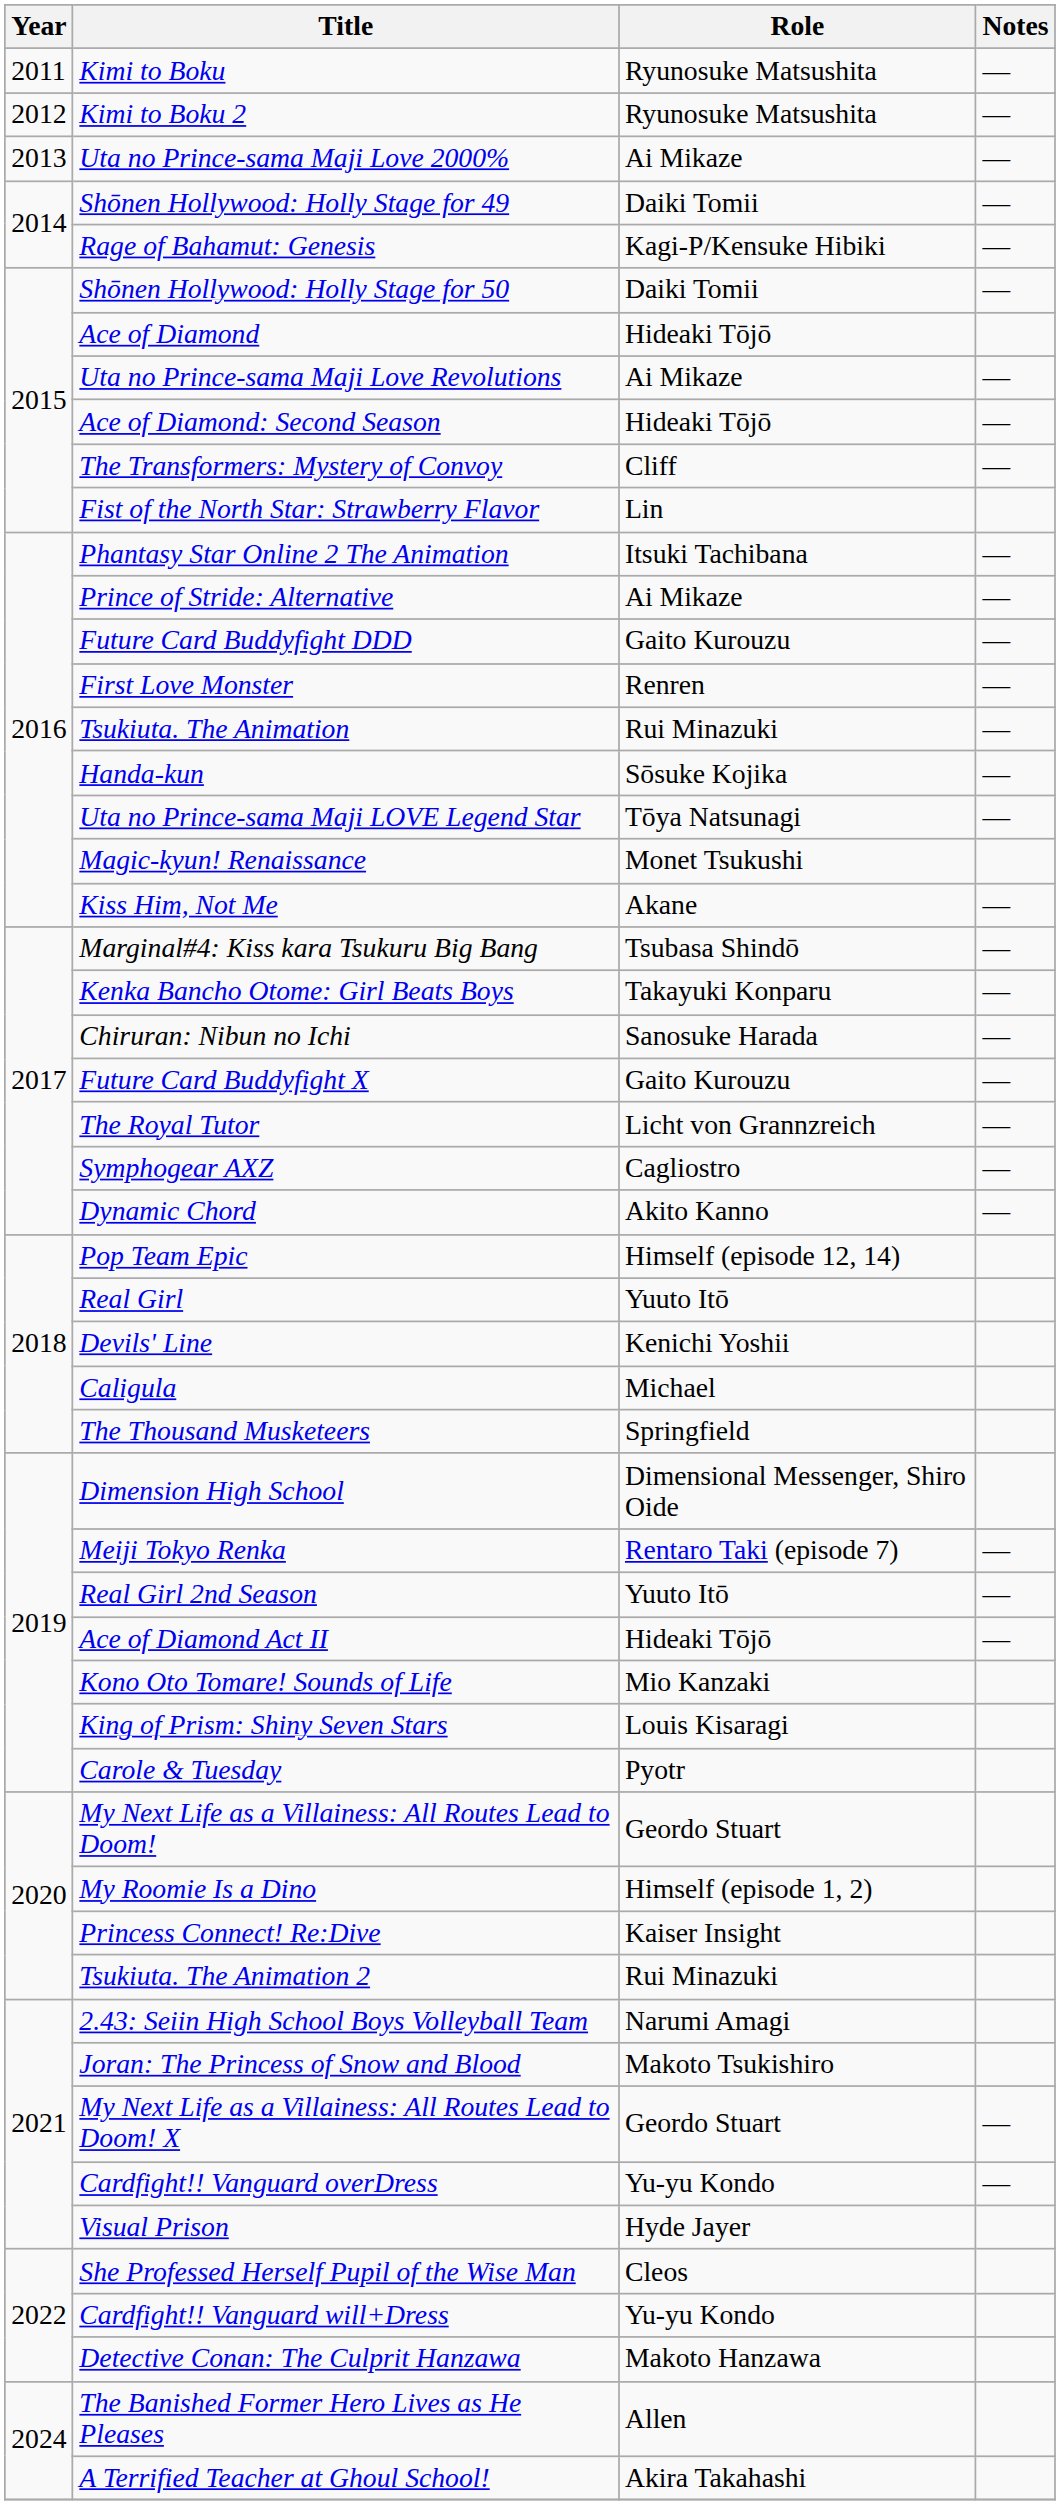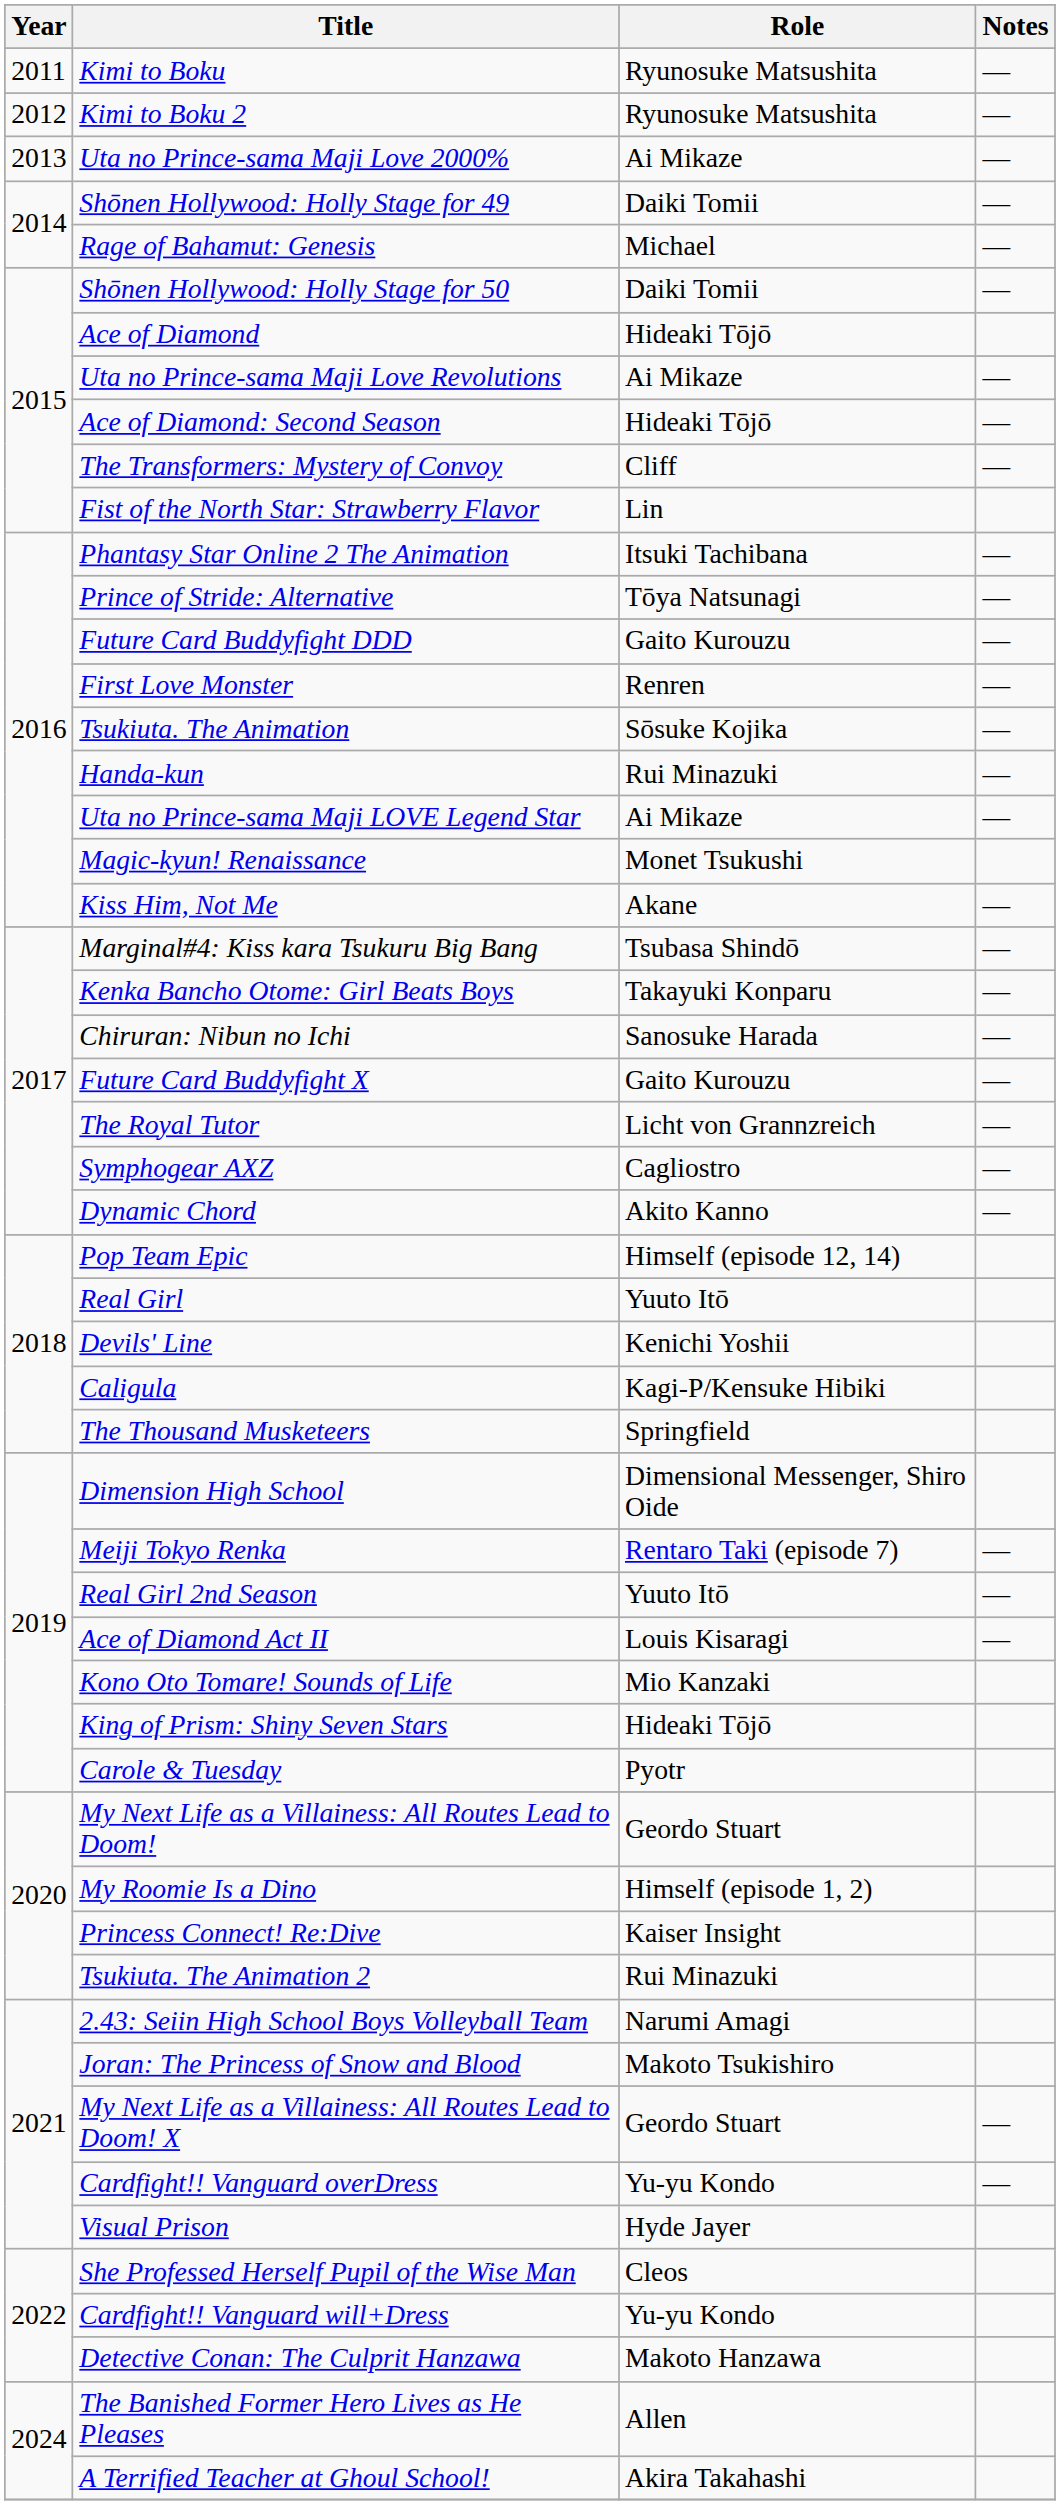 <table class="wikitable sortable">
 <tr>
 <th>Year</th>
 <th>Title</th>
 <th>Role</th>
 <th class="unsortable">Notes</th>
 </tr>
 <tr>
 <td>2011</td>
 <td><em><a href='#'>Kimi to Boku</a></em></td>
 <td>Ryunosuke Matsushita</td>
 <td>—</td>
 </tr>
 <tr>
 <td>2012</td>
 <td><em><a href='#'>Kimi to Boku 2</a></em></td>
 <td>Ryunosuke Matsushita</td>
 <td>—</td>
 </tr>
 <tr>
 <td>2013</td>
 <td><em><a href='#'>Uta no Prince-sama Maji Love 2000%</a></em></td>
 <td>Ai Mikaze</td>
 <td>—</td>
 </tr>
 <tr>
 <td rowspan="2">2014</td>
 <td><em><a href='#'>Shōnen Hollywood: Holly Stage for 49</a></em></td>
 <td>Daiki Tomii</td>
 <td>—</td>
 </tr>
 <tr>
 <td><em><a href='#'>Rage of Bahamut: Genesis</a></em></td>
-<td>Kagi-P/Kensuke Hibiki</td>
+<td>Michael</td>
 <td>—</td>
 </tr>
 <tr>
 <td rowspan="6">2015</td>
 <td><em><a href='#'>Shōnen Hollywood: Holly Stage for 50</a></em></td>
 <td>Daiki Tomii</td>
 <td>—</td>
 </tr>
 <tr>
 <td><em><a href='#'>Ace of Diamond</a></em></td>
 <td>Hideaki Tōjō</td>
 <td></td>
 </tr>
 <tr>
 <td><em><a href='#'>Uta no Prince-sama Maji Love Revolutions</a></em></td>
 <td>Ai Mikaze</td>
 <td>—</td>
 </tr>
 <tr>
 <td><em><a href='#'>Ace of Diamond: Second Season</a></em></td>
 <td>Hideaki Tōjō</td>
 <td>—</td>
 </tr>
 <tr>
 <td><em><a href='#'>The Transformers: Mystery of Convoy</a></em></td>
 <td>Cliff</td>
 <td>—</td>
 </tr>
 <tr>
 <td><em><a href='#'>Fist of the North Star: Strawberry Flavor</a></em></td>
 <td>Lin</td>
 <td></td>
 </tr>
 <tr>
 <td rowspan="9">2016</td>
 <td><em><a href='#'>Phantasy Star Online 2 The Animation</a></em></td>
 <td>Itsuki Tachibana</td>
 <td>—</td>
 </tr>
 <tr>
 <td><em><a href='#'>Prince of Stride: Alternative</a></em></td>
-<td>Ai Mikaze</td>
+<td>Tōya Natsunagi</td>
 <td>—</td>
 </tr>
 <tr>
 <td><em><a href='#'>Future Card Buddyfight DDD</a></em></td>
 <td>Gaito Kurouzu</td>
 <td>—</td>
 </tr>
 <tr>
 <td><em><a href='#'>First Love Monster</a></em></td>
 <td>Renren</td>
 <td>—</td>
 </tr>
 <tr>
 <td><em><a href='#'>Tsukiuta. The Animation</a></em></td>
+<td>Sōsuke Kojika</td>
+<td>—</td>
+</tr>
+<tr>
+<td><em><a href='#'>Handa-kun</a></em></td>
 <td>Rui Minazuki</td>
 <td>—</td>
 </tr>
 <tr>
-<td><em><a href='#'>Handa-kun</a></em></td>
-<td>Sōsuke Kojika</td>
-<td>—</td>
-</tr>
-<tr>
 <td><em><a href='#'>Uta no Prince-sama Maji LOVE Legend Star</a></em></td>
-<td>Tōya Natsunagi</td>
+<td>Ai Mikaze</td>
 <td>—</td>
 </tr>
 <tr>
 <td><em><a href='#'>Magic-kyun! Renaissance</a></em></td>
 <td>Monet Tsukushi</td>
 <td></td>
 </tr>
 <tr>
 <td><em><a href='#'>Kiss Him, Not Me</a></em></td>
 <td>Akane</td>
 <td>—</td>
 </tr>
 <tr>
 <td rowspan="7">2017</td>
 <td><em>Marginal#4: Kiss kara Tsukuru Big Bang</em></td>
 <td>Tsubasa Shindō</td>
 <td>—</td>
 </tr>
 <tr>
 <td><em><a href='#'>Kenka Bancho Otome: Girl Beats Boys</a></em></td>
 <td>Takayuki Konparu</td>
 <td>—</td>
 </tr>
 <tr>
 <td><em>Chiruran: Nibun no Ichi</em></td>
 <td>Sanosuke Harada</td>
 <td>—</td>
 </tr>
 <tr>
 <td><em><a href='#'>Future Card Buddyfight X</a></em></td>
 <td>Gaito Kurouzu</td>
 <td>—</td>
 </tr>
 <tr>
 <td><em><a href='#'>The Royal Tutor</a></em></td>
 <td>Licht von Grannzreich</td>
 <td>—</td>
 </tr>
 <tr>
 <td><em><a href='#'>Symphogear AXZ</a></em></td>
 <td>Cagliostro</td>
 <td>—</td>
 </tr>
 <tr>
 <td><em><a href='#'>Dynamic Chord</a></em></td>
 <td>Akito Kanno</td>
 <td>—</td>
 </tr>
 <tr>
 <td rowspan="5">2018</td>
 <td><em><a href='#'>Pop Team Epic</a></em></td>
 <td>Himself (episode 12, 14)</td>
 <td></td>
 </tr>
 <tr>
 <td><em><a href='#'>Real Girl</a></em></td>
 <td>Yuuto Itō</td>
 <td></td>
 </tr>
 <tr>
 <td><em><a href='#'>Devils' Line</a></em></td>
 <td>Kenichi Yoshii</td>
 <td></td>
 </tr>
 <tr>
 <td><em><a href='#'>Caligula</a></em></td>
-<td>Michael</td>
+<td>Kagi-P/Kensuke Hibiki</td>
 <td></td>
 </tr>
 <tr>
 <td><em><a href='#'>The Thousand Musketeers</a></em></td>
 <td>Springfield</td>
 <td></td>
 </tr>
 <tr>
 <td rowspan="7">2019</td>
 <td><em><a href='#'>Dimension High School</a></em></td>
 <td>Dimensional Messenger, Shiro Oide</td>
 <td></td>
 </tr>
 <tr>
 <td><em><a href='#'>Meiji Tokyo Renka</a></em></td>
 <td><a href='#'>Rentaro Taki</a> (episode 7)</td>
 <td>—</td>
 </tr>
 <tr>
 <td><em><a href='#'>Real Girl 2nd Season</a></em></td>
 <td>Yuuto Itō</td>
 <td>—</td>
 </tr>
 <tr>
 <td><em><a href='#'>Ace of Diamond Act II</a></em></td>
-<td>Hideaki Tōjō</td>
+<td>Louis Kisaragi</td>
 <td>—</td>
 </tr>
 <tr>
 <td><em><a href='#'>Kono Oto Tomare! Sounds of Life</a></em></td>
 <td>Mio Kanzaki</td>
 <td></td>
 </tr>
 <tr>
 <td><em><a href='#'>King of Prism: Shiny Seven Stars</a></em></td>
-<td>Louis Kisaragi</td>
+<td>Hideaki Tōjō</td>
 <td></td>
 </tr>
 <tr>
 <td><em><a href='#'>Carole & Tuesday</a></em></td>
 <td>Pyotr</td>
 <td></td>
 </tr>
 <tr>
 <td rowspan="4">2020</td>
 <td><em><a href='#'>My Next Life as a Villainess: All Routes Lead to Doom!</a></em></td>
 <td>Geordo Stuart</td>
 <td></td>
 </tr>
 <tr>
 <td><em><a href='#'>My Roomie Is a Dino</a></em></td>
 <td>Himself (episode 1, 2)</td>
 <td></td>
 </tr>
 <tr>
 <td><em><a href='#'>Princess Connect! Re:Dive</a></em></td>
 <td>Kaiser Insight</td>
 <td></td>
 </tr>
 <tr>
 <td><em><a href='#'>Tsukiuta. The Animation 2</a></em></td>
 <td>Rui Minazuki</td>
 <td></td>
 </tr>
 <tr>
 <td rowspan="5">2021</td>
 <td><em><a href='#'>2.43: Seiin High School Boys Volleyball Team</a></em></td>
 <td>Narumi Amagi</td>
 <td></td>
 </tr>
 <tr>
 <td><em><a href='#'>Joran: The Princess of Snow and Blood</a></em></td>
 <td>Makoto Tsukishiro</td>
 <td></td>
 </tr>
 <tr>
 <td><em><a href='#'>My Next Life as a Villainess: All Routes Lead to Doom! X</a></em></td>
 <td>Geordo Stuart</td>
 <td>—</td>
 </tr>
 <tr>
 <td><em><a href='#'>Cardfight!! Vanguard overDress</a></em></td>
 <td>Yu-yu Kondo</td>
 <td>—</td>
 </tr>
 <tr>
 <td><em><a href='#'>Visual Prison</a></em></td>
 <td>Hyde Jayer</td>
 <td></td>
 </tr>
 <tr>
 <td rowspan="3">2022</td>
 <td><em><a href='#'>She Professed Herself Pupil of the Wise Man</a></em></td>
 <td>Cleos</td>
 <td></td>
 </tr>
 <tr>
 <td><em><a href='#'>Cardfight!! Vanguard will+Dress</a></em></td>
 <td>Yu-yu Kondo</td>
 <td></td>
 </tr>
 <tr>
 <td><em><a href='#'>Detective Conan: The Culprit Hanzawa</a></em></td>
 <td>Makoto Hanzawa</td>
 <td></td>
 </tr>
 <tr>
 <td rowspan="2">2024</td>
 <td><em><a href='#'>The Banished Former Hero Lives as He Pleases</a></em></td>
 <td>Allen</td>
 <td></td>
 </tr>
 <tr>
 <td><em><a href='#'>A Terrified Teacher at Ghoul School!</a></em></td>
 <td>Akira Takahashi</td>
 <td></td>
 </tr>
 <tr>
 </tr>
 </table>
